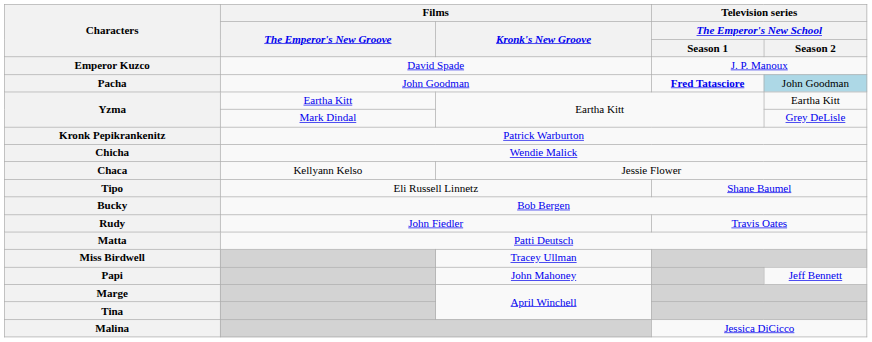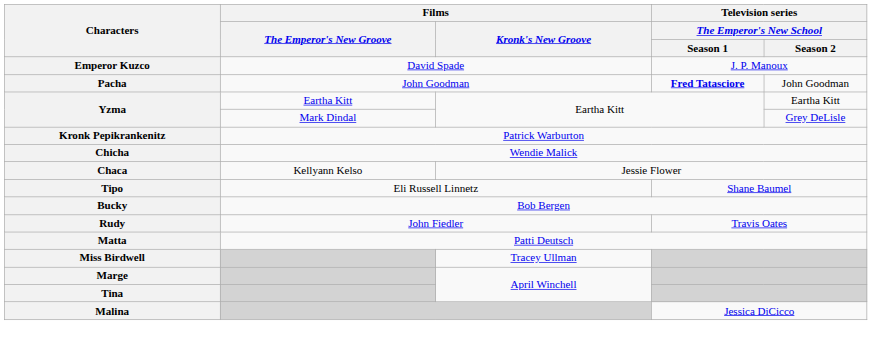 <table class="wikitable" style="text-align:center" width=99%>
 <tr>
 <th rowspan="3" width="15%">Characters</th>
 <th colspan="2" align="center">Films</th>
 <th colspan="2">Television series</th>
 </tr>
 <tr>
 <th rowspan="2" width="15%"><em><a href='#'>The Emperor's New Groove</a></em></th>
 <th rowspan="2" width="15%"><em><a href='#'>Kronk's New Groove</a></em></th>
 <th colspan="2" width="15%"><em><a href='#'>The Emperor's New School</a></em></th>
 </tr>
 <tr>
 <th>Season 1</th>
 <th>Season 2</th>
 </tr>
 <tr>
 <th>Emperor Kuzco</th>
 <td colspan="2"><a href='#'>David Spade</a></td>
 <td colspan="2"><a href='#'>J. P. Manoux</a></td>
 </tr>
 <tr>
 <th>Pacha</th>
 <td colspan="2"><a href='#'>John Goodman</a></td>
 <td><strong><a href='#'>Fred Tatasciore</a></strong></td>
-<td style="background: lightblue;">John Goodman</td>
+<td>John Goodman</td>
 </tr>
 <tr>
 <th rowspan="2">Yzma</th>
 <td><a href='#'>Eartha Kitt</a></td>
 <td rowspan="2" colspan="2">Eartha Kitt</td>
 <td>Eartha Kitt</td>
 </tr>
 <tr>
 <td><a href='#'>Mark Dindal</a></td>
 <td><a href='#'>Grey DeLisle</a></td>
 </tr>
 <tr>
 <th>Kronk Pepikrankenitz</th>
 <td colspan="4"><a href='#'>Patrick Warburton</a></td>
 </tr>
 <tr>
 <th>Chicha</th>
 <td colspan="4"><a href='#'>Wendie Malick</a></td>
 </tr>
 <tr>
 <th>Chaca</th>
 <td>Kellyann Kelso</td>
 <td colspan="3">Jessie Flower</td>
 </tr>
 <tr>
 <th>Tipo</th>
 <td colspan="2">Eli Russell Linnetz</td>
 <td colspan="2"><a href='#'>Shane Baumel</a></td>
 </tr>
 <tr>
 <th>Bucky</th>
 <td colspan="4"><a href='#'>Bob Bergen</a></td>
 </tr>
 <tr>
 <th>Rudy</th>
 <td colspan="2"><a href='#'>John Fiedler</a></td>
 <td colspan="2"><a href='#'>Travis Oates</a></td>
 </tr>
 <tr>
 <th>Matta</th>
 <td colspan="4"><a href='#'>Patti Deutsch</a></td>
 </tr>
 <tr>
 <th>Miss Birdwell</th>
 <td style="background-color:lightgrey;"></td>
 <td><a href='#'>Tracey Ullman</a></td>
 <td colspan="2" style="background-color:lightgrey;"></td>
 </tr>
 <tr>
-<th>Papi</th>
-<td style="background-color:lightgrey;"></td>
-<td><a href='#'>John Mahoney</a></td>
-<td style="background-color:lightgrey;"></td>
-<td><a href='#'>Jeff Bennett</a></td>
-</tr>
-<tr>
 <th>Marge</th>
 <td style="background-color:lightgrey;"></td>
 <td rowspan="2"><a href='#'>April Winchell</a></td>
 <td colspan="2" style="background-color:lightgrey;"></td>
 </tr>
 <tr>
 <th>Tina</th>
 <td style="background-color:lightgrey;"></td>
 <td colspan="2" style="background-color:lightgrey;"></td>
 </tr>
 <tr>
 <th>Malina</th>
 <td colspan="2" style="background-color:lightgrey;"></td>
 <td colspan="2"><a href='#'>Jessica DiCicco</a></td>
 </tr>
 </table>
